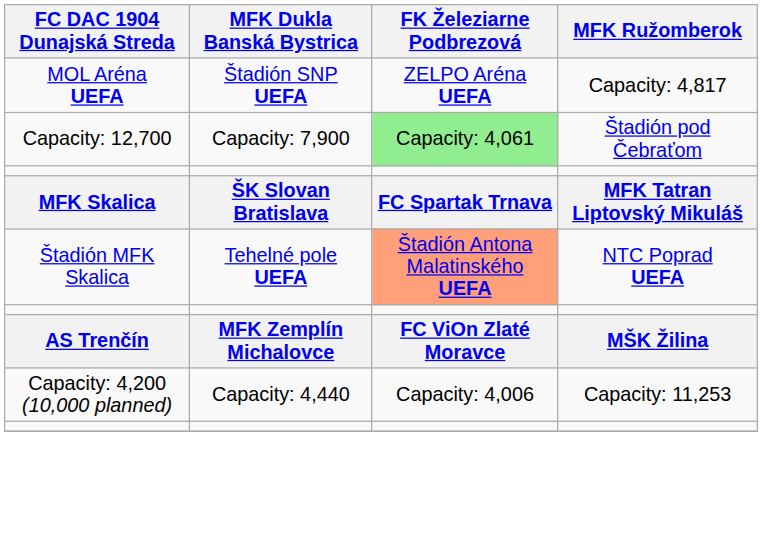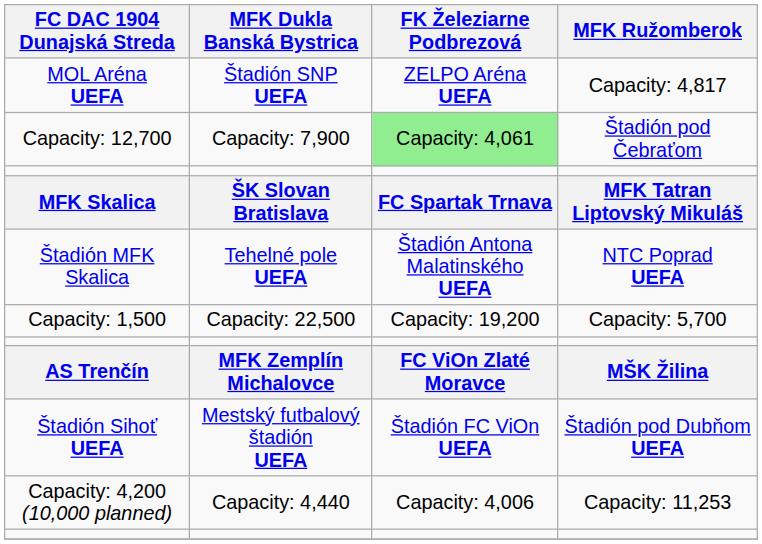 <table class="wikitable" style="text-align:center">
 <tr>
 <th><a href='#'>FC DAC 1904 Dunajská Streda</a></th>
 <th><a href='#'>MFK Dukla Banská Bystrica</a></th>
 <th><a href='#'>FK Železiarne Podbrezová</a></th>
 <th><a href='#'>MFK Ružomberok</a></th>
 </tr>
 <tr>
 <td><a href='#'>MOL Aréna</a> <br><strong><a href='#'>UEFA</a></strong> </td>
 <td><a href='#'>Štadión SNP</a><br><strong><a href='#'>UEFA</a></strong> </td>
 <td><a href='#'>ZELPO Aréna</a> <br><strong><a href='#'>UEFA</a></strong> </td>
 <td>Capacity: 4,817</td>
 </tr>
 <tr>
 <td>Capacity: 12,700</td>
 <td>Capacity: 7,900</td>
 <td style="background: lightgreen;">Capacity: 4,061</td>
 <td><a href='#'>Štadión pod Čebraťom</a></td>
 </tr>
 <tr>
 <td></td>
 <td></td>
 <td></td>
 <td></td>
 </tr>
 <tr>
 <th><a href='#'>MFK Skalica</a></th>
 <th><a href='#'>ŠK Slovan Bratislava</a></th>
 <th><a href='#'>FC Spartak Trnava</a></th>
 <th><a href='#'>MFK Tatran Liptovský Mikuláš</a></th>
 </tr>
 <tr>
 <td><a href='#'>Štadión MFK Skalica</a></td>
 <td><a href='#'>Tehelné pole</a> <br><strong><a href='#'>UEFA</a></strong> </td>
-<td style="background: lightsalmon;"><a href='#'>Štadión Antona Malatinského</a><br><strong><a href='#'>UEFA</a></strong> </td>
+<td><a href='#'>Štadión Antona Malatinského</a><br><strong><a href='#'>UEFA</a></strong> </td>
 <td><a href='#'>NTC Poprad</a><br><strong><a href='#'>UEFA</a></strong> </td>
+</tr>
+<tr>
+<td>Capacity: 1,500</td>
+<td>Capacity: 22,500</td>
+<td>Capacity: 19,200</td>
+<td>Capacity: 5,700</td>
 </tr>
 <tr>
 <td></td>
 <td></td>
 <td></td>
 <td></td>
 </tr>
 <tr>
 <th><a href='#'>AS Trenčín</a></th>
 <th><a href='#'>MFK Zemplín Michalovce</a></th>
 <th><a href='#'>FC ViOn Zlaté Moravce</a></th>
 <th><a href='#'>MŠK Žilina</a></th>
+</tr>
+<tr>
+<td><a href='#'>Štadión Sihoť</a><br><strong><a href='#'>UEFA</a></strong> </td>
+<td><a href='#'>Mestský futbalový štadión</a> <br><strong><a href='#'>UEFA</a></strong> </td>
+<td><a href='#'>Štadión FC ViOn</a> <br><strong><a href='#'>UEFA</a></strong> </td>
+<td><a href='#'>Štadión pod Dubňom</a><br><strong><a href='#'>UEFA</a></strong> </td>
 </tr>
 <tr>
 <td>Capacity: 4,200 <em>(10,000 planned)</em></td>
 <td>Capacity: 4,440</td>
 <td>Capacity: 4,006</td>
 <td>Capacity: 11,253</td>
 </tr>
 <tr>
 <td></td>
 <td></td>
 <td></td>
 <td></td>
 </tr>
 <tr>
 </tr>
 </table>
